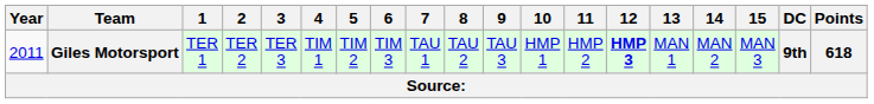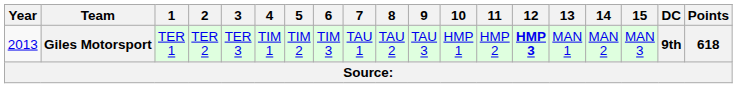 <table class="wikitable" style="text-align:center; font-size:85%">
 <tr>
 <th>Year</th>
 <th>Team</th>
 <th>1</th>
 <th>2</th>
 <th>3</th>
 <th>4</th>
 <th>5</th>
 <th>6</th>
 <th>7</th>
 <th>8</th>
 <th>9</th>
 <th>10</th>
 <th>11</th>
 <th>12</th>
 <th>13</th>
 <th>14</th>
 <th>15</th>
 <th>DC</th>
 <th>Points</th>
 </tr>
 <tr>
-<td><a href='#'>2011</a></td>
+<td><a href='#'>2013</a></td>
 <th nowrap>Giles Motorsport</th>
 <td style="background:#DFFFDF;"><a href='#'>TER<br>1</a><br></td>
 <td style="background:#DFFFDF;"><a href='#'>TER<br>2</a><br></td>
 <td style="background:#DFFFDF;"><a href='#'>TER<br>3</a><br></td>
 <td style="background:#DFFFDF;"><a href='#'>TIM<br>1</a><br></td>
 <td style="background:#DFFFDF;"><a href='#'>TIM<br>2</a><br></td>
 <td style="background:#DFFFDF;"><a href='#'>TIM<br>3</a><br></td>
 <td style="background:#DFFFDF;"><a href='#'>TAU<br>1</a><br></td>
 <td style="background:#DFFFDF;"><a href='#'>TAU<br>2</a><br></td>
 <td style="background:#DFFFDF;"><a href='#'>TAU<br>3</a><br></td>
 <td style="background:#DFFFDF;"><a href='#'>HMP<br>1</a><br></td>
 <td style="background:#DFFFDF;"><a href='#'>HMP<br>2</a><br></td>
 <td style="background:#DFFFDF;"><strong><a href='#'>HMP<br>3</a><br></strong></td>
 <td style="background:#DFFFDF;"><a href='#'>MAN<br>1</a><br></td>
 <td style="background:#DFFFDF;"><a href='#'>MAN<br>2</a><br></td>
 <td style="background:#DFFFDF;"><a href='#'>MAN<br>3</a><br></td>
 <th>9th</th>
 <th>618</th>
 </tr>
 <tr>
 <th colspan="19">Source:</th>
 </tr>
 </table>
